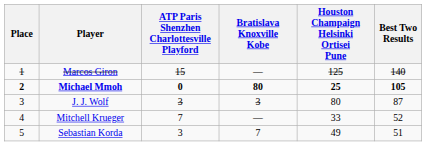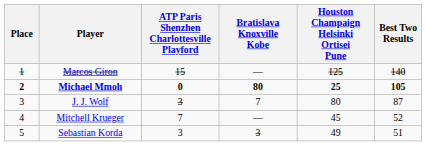 <table class="wikitable" style="text-align: center;">
 <tr>
 <th style="width:50px;">Place</th>
 <th width=160>Player</th>
 <th width=120><a href='#'>ATP Paris</a> <br> <a href='#'>Shenzhen</a> <br> <a href='#'>Charlottesville</a> <br> <a href='#'>Playford</a></th>
 <th width=120><a href='#'>Bratislava</a> <br> <a href='#'>Knoxville</a> <br> <a href='#'>Kobe</a></th>
 <th width=120><a href='#'>Houston</a> <br> <a href='#'>Champaign</a> <br> <a href='#'>Helsinki</a> <br> <a href='#'>Ortisei</a> <br> <a href='#'>Pune</a></th>
 <th width=70>Best Two Results</th>
 </tr>
 <tr>
 <td><s>1</s></td>
 <td><s><a href='#'>Marcos Giron</a></s></td>
 <td><s>15</s></td>
 <td>—</td>
 <td><s>125</s></td>
 <td><s>140</s></td>
 </tr>
 <tr>
 <td><strong>2</strong></td>
 <td><strong><a href='#'>Michael Mmoh</a></strong></td>
 <td><strong>0</strong></td>
 <td><strong>80</strong></td>
 <td><strong>25</strong></td>
 <td><strong>105</strong></td>
 </tr>
 <tr>
 <td>3</td>
 <td><a href='#'>J. J. Wolf</a></td>
 <td><s>3</s></td>
-<td><s>3</s></td>
+<td>7</td>
 <td>80</td>
 <td>87</td>
 </tr>
 <tr>
 <td>4</td>
 <td><a href='#'>Mitchell Krueger</a></td>
 <td>7</td>
 <td>—</td>
-<td>33</td>
+<td>45</td>
 <td>52</td>
 </tr>
 <tr>
 <td>5</td>
 <td><a href='#'>Sebastian Korda</a></td>
 <td>3</td>
-<td>7</td>
+<td><s>3</s></td>
 <td>49</td>
 <td>51</td>
 </tr>
 </table>
